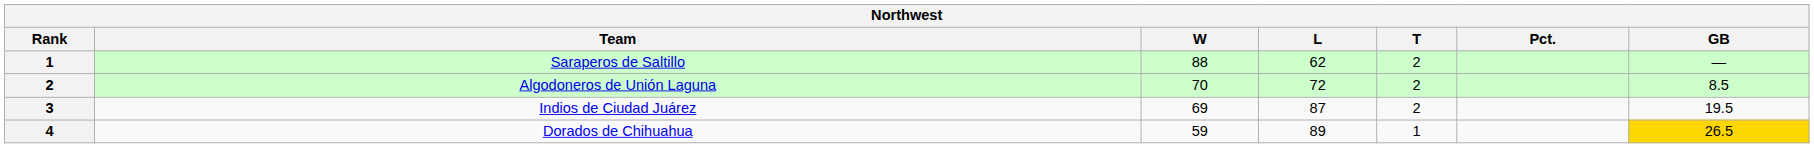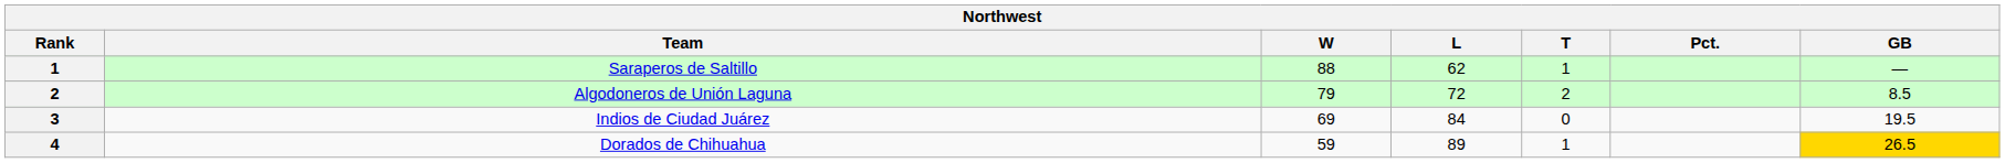 <table class="wikitable plainrowheaders" width="100%" style="text-align:center;">
 <tr>
 <th colspan="7">Northwest</th>
 </tr>
 <tr>
 <th scope="col" width="5%">Rank</th>
 <th>Team</th>
 <th>W</th>
 <th>L</th>
 <th>T</th>
 <th>Pct.</th>
 <th>GB</th>
 </tr>
 <tr style="background-color:#ccffcc;">
 <th>1</th>
 <td><a href='#'>Saraperos de Saltillo</a></td>
 <td>88</td>
 <td>62</td>
-<td>2</td>
+<td>1</td>
 <td></td>
 <td>—</td>
 </tr>
 <tr style="background-color:#ccffcc;">
 <th>2</th>
 <td><a href='#'>Algodoneros de Unión Laguna</a></td>
-<td>70</td>
+<td>79</td>
 <td>72</td>
 <td>2</td>
 <td></td>
 <td>8.5</td>
 </tr>
 <tr>
 <th>3</th>
 <td><a href='#'>Indios de Ciudad Juárez</a></td>
 <td>69</td>
-<td>87</td>
-<td>2</td>
+<td>84</td>
+<td>0</td>
 <td></td>
 <td>19.5</td>
 </tr>
 <tr>
 <th>4</th>
 <td><a href='#'>Dorados de Chihuahua</a></td>
 <td>59</td>
 <td>89</td>
 <td>1</td>
 <td></td>
 <td style="background: gold;">26.5</td>
 </tr>
 </table>
